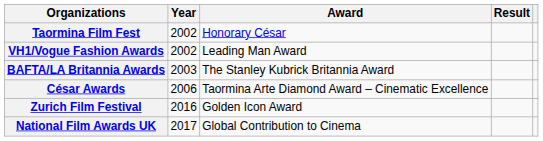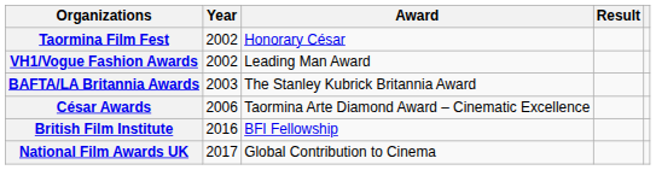 <table class= "wikitable plainrowheaders sortable">
 <tr>
 <th>Organizations</th>
 <th scope="col">Year</th>
 <th scope="col">Award</th>
 <th scope="col">Result</th>
 <th scope="col" class="unsortable"></th>
 </tr>
 <tr>
 <th scope="row" rowspan="1"><a href='#'>Taormina Film Fest</a></th>
 <td>2002</td>
 <td><a href='#'>Honorary César</a></td>
 <td></td>
 <td></td>
 </tr>
 <tr>
 <th scope="row" rowspan="1"><a href='#'>VH1</a><a href='#'>/Vogue Fashion Awards</a></th>
 <td>2002</td>
 <td>Leading Man Award</td>
 <td></td>
 <td></td>
 </tr>
 <tr>
 <th scope="row" rowspan="1"><a href='#'>BAFTA/LA Britannia Awards</a></th>
 <td>2003</td>
 <td>The Stanley Kubrick Britannia Award</td>
 <td></td>
 <td></td>
 </tr>
 <tr>
 <th scope="row" rowspan="1"><a href='#'>César Awards</a></th>
 <td>2006</td>
 <td>Taormina Arte Diamond Award – Cinematic Excellence</td>
 <td></td>
 <td></td>
 </tr>
 <tr>
-<th scope="row" rowspan="1"><a href='#'>Zurich Film Festival</a></th>
+<th scope="row" rowspan="1"><a href='#'>British Film Institute</a></th>
 <td>2016</td>
-<td>Golden Icon Award</td>
+<td><a href='#'>BFI Fellowship</a></td>
 <td></td>
 <td></td>
 </tr>
 <tr>
 <th scope="row" rowspan="1"><a href='#'>National Film Awards UK</a></th>
 <td>2017</td>
 <td>Global Contribution to Cinema</td>
 <td></td>
 <td></td>
 </tr>
 </table>
